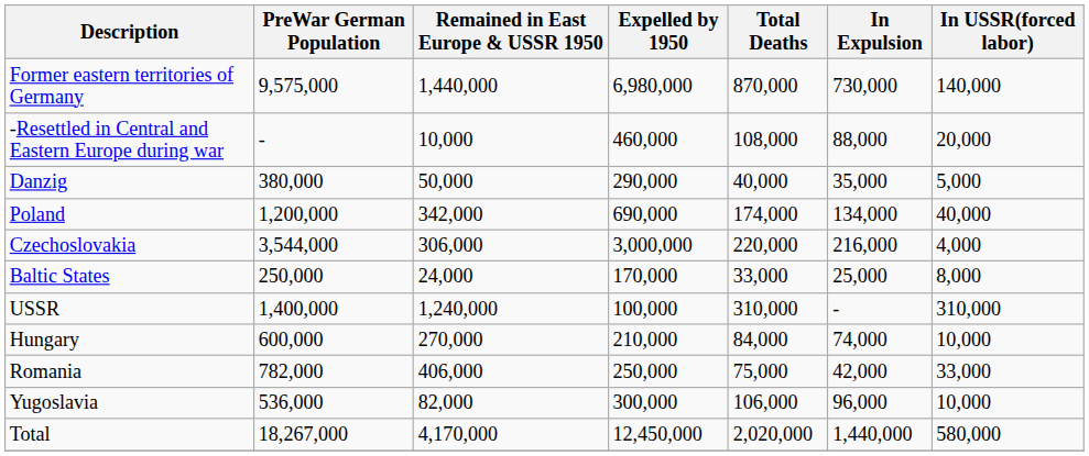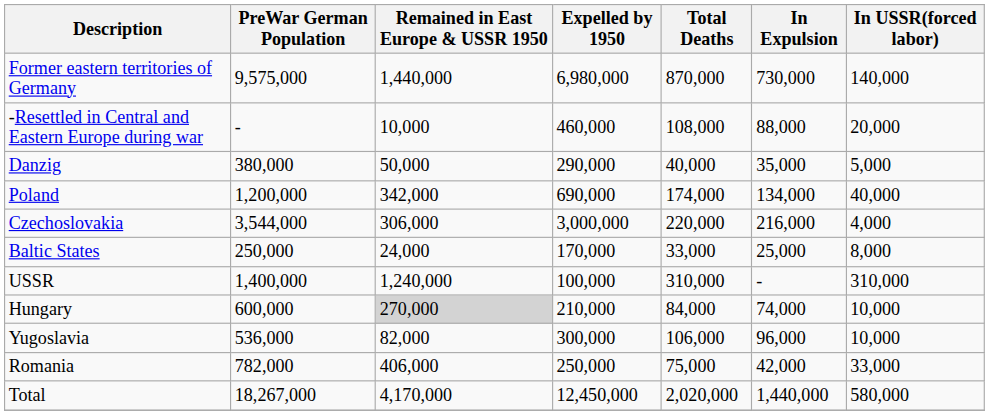 <table class="wikitable sortable">
 <tr>
 <th>Description</th>
 <th>PreWar German Population</th>
 <th>Remained in East Europe & USSR 1950</th>
 <th>Expelled by 1950</th>
 <th>Total Deaths</th>
 <th>In Expulsion</th>
 <th>In USSR(forced labor)</th>
 </tr>
 <tr>
 <td><a href='#'>Former eastern territories of Germany</a></td>
 <td>9,575,000</td>
 <td>1,440,000</td>
 <td>6,980,000</td>
 <td>870,000</td>
 <td>730,000</td>
 <td>140,000</td>
 </tr>
 <tr>
 <td>-<a href='#'>Resettled in Central and Eastern Europe during war</a></td>
 <td>-</td>
 <td>10,000</td>
 <td>460,000</td>
 <td>108,000</td>
 <td>88,000</td>
 <td>20,000</td>
 </tr>
 <tr>
 <td><a href='#'>Danzig</a></td>
 <td>380,000</td>
 <td>50,000</td>
 <td>290,000</td>
 <td>40,000</td>
 <td>35,000</td>
 <td>5,000</td>
 </tr>
 <tr>
 <td><a href='#'>Poland</a></td>
 <td>1,200,000</td>
 <td>342,000</td>
 <td>690,000</td>
 <td>174,000</td>
 <td>134,000</td>
 <td>40,000</td>
 </tr>
 <tr>
 <td><a href='#'>Czechoslovakia</a></td>
 <td>3,544,000</td>
 <td>306,000</td>
 <td>3,000,000</td>
 <td>220,000</td>
 <td>216,000</td>
 <td>4,000</td>
 </tr>
 <tr>
 <td><a href='#'>Baltic States</a></td>
 <td>250,000</td>
 <td>24,000</td>
 <td>170,000</td>
 <td>33,000</td>
 <td>25,000</td>
 <td>8,000</td>
 </tr>
 <tr>
 <td>USSR</td>
 <td>1,400,000</td>
 <td>1,240,000</td>
 <td>100,000</td>
 <td>310,000</td>
 <td>-</td>
 <td>310,000</td>
 </tr>
 <tr>
 <td>Hungary</td>
 <td>600,000</td>
-<td>270,000</td>
+<td style="background: lightgrey;">270,000</td>
 <td>210,000</td>
 <td>84,000</td>
 <td>74,000</td>
+<td>10,000</td>
+</tr>
+<tr>
+<td>Yugoslavia</td>
+<td>536,000</td>
+<td>82,000</td>
+<td>300,000</td>
+<td>106,000</td>
+<td>96,000</td>
 <td>10,000</td>
 </tr>
 <tr>
 <td>Romania</td>
 <td>782,000</td>
 <td>406,000</td>
 <td>250,000</td>
 <td>75,000</td>
 <td>42,000</td>
 <td>33,000</td>
-</tr>
-<tr>
-<td>Yugoslavia</td>
-<td>536,000</td>
-<td>82,000</td>
-<td>300,000</td>
-<td>106,000</td>
-<td>96,000</td>
-<td>10,000</td>
 </tr>
 <tr>
 <td>Total</td>
 <td>18,267,000</td>
 <td>4,170,000</td>
 <td>12,450,000</td>
 <td>2,020,000</td>
 <td>1,440,000</td>
 <td>580,000</td>
 </tr>
 <tr>
 </tr>
 </table>
